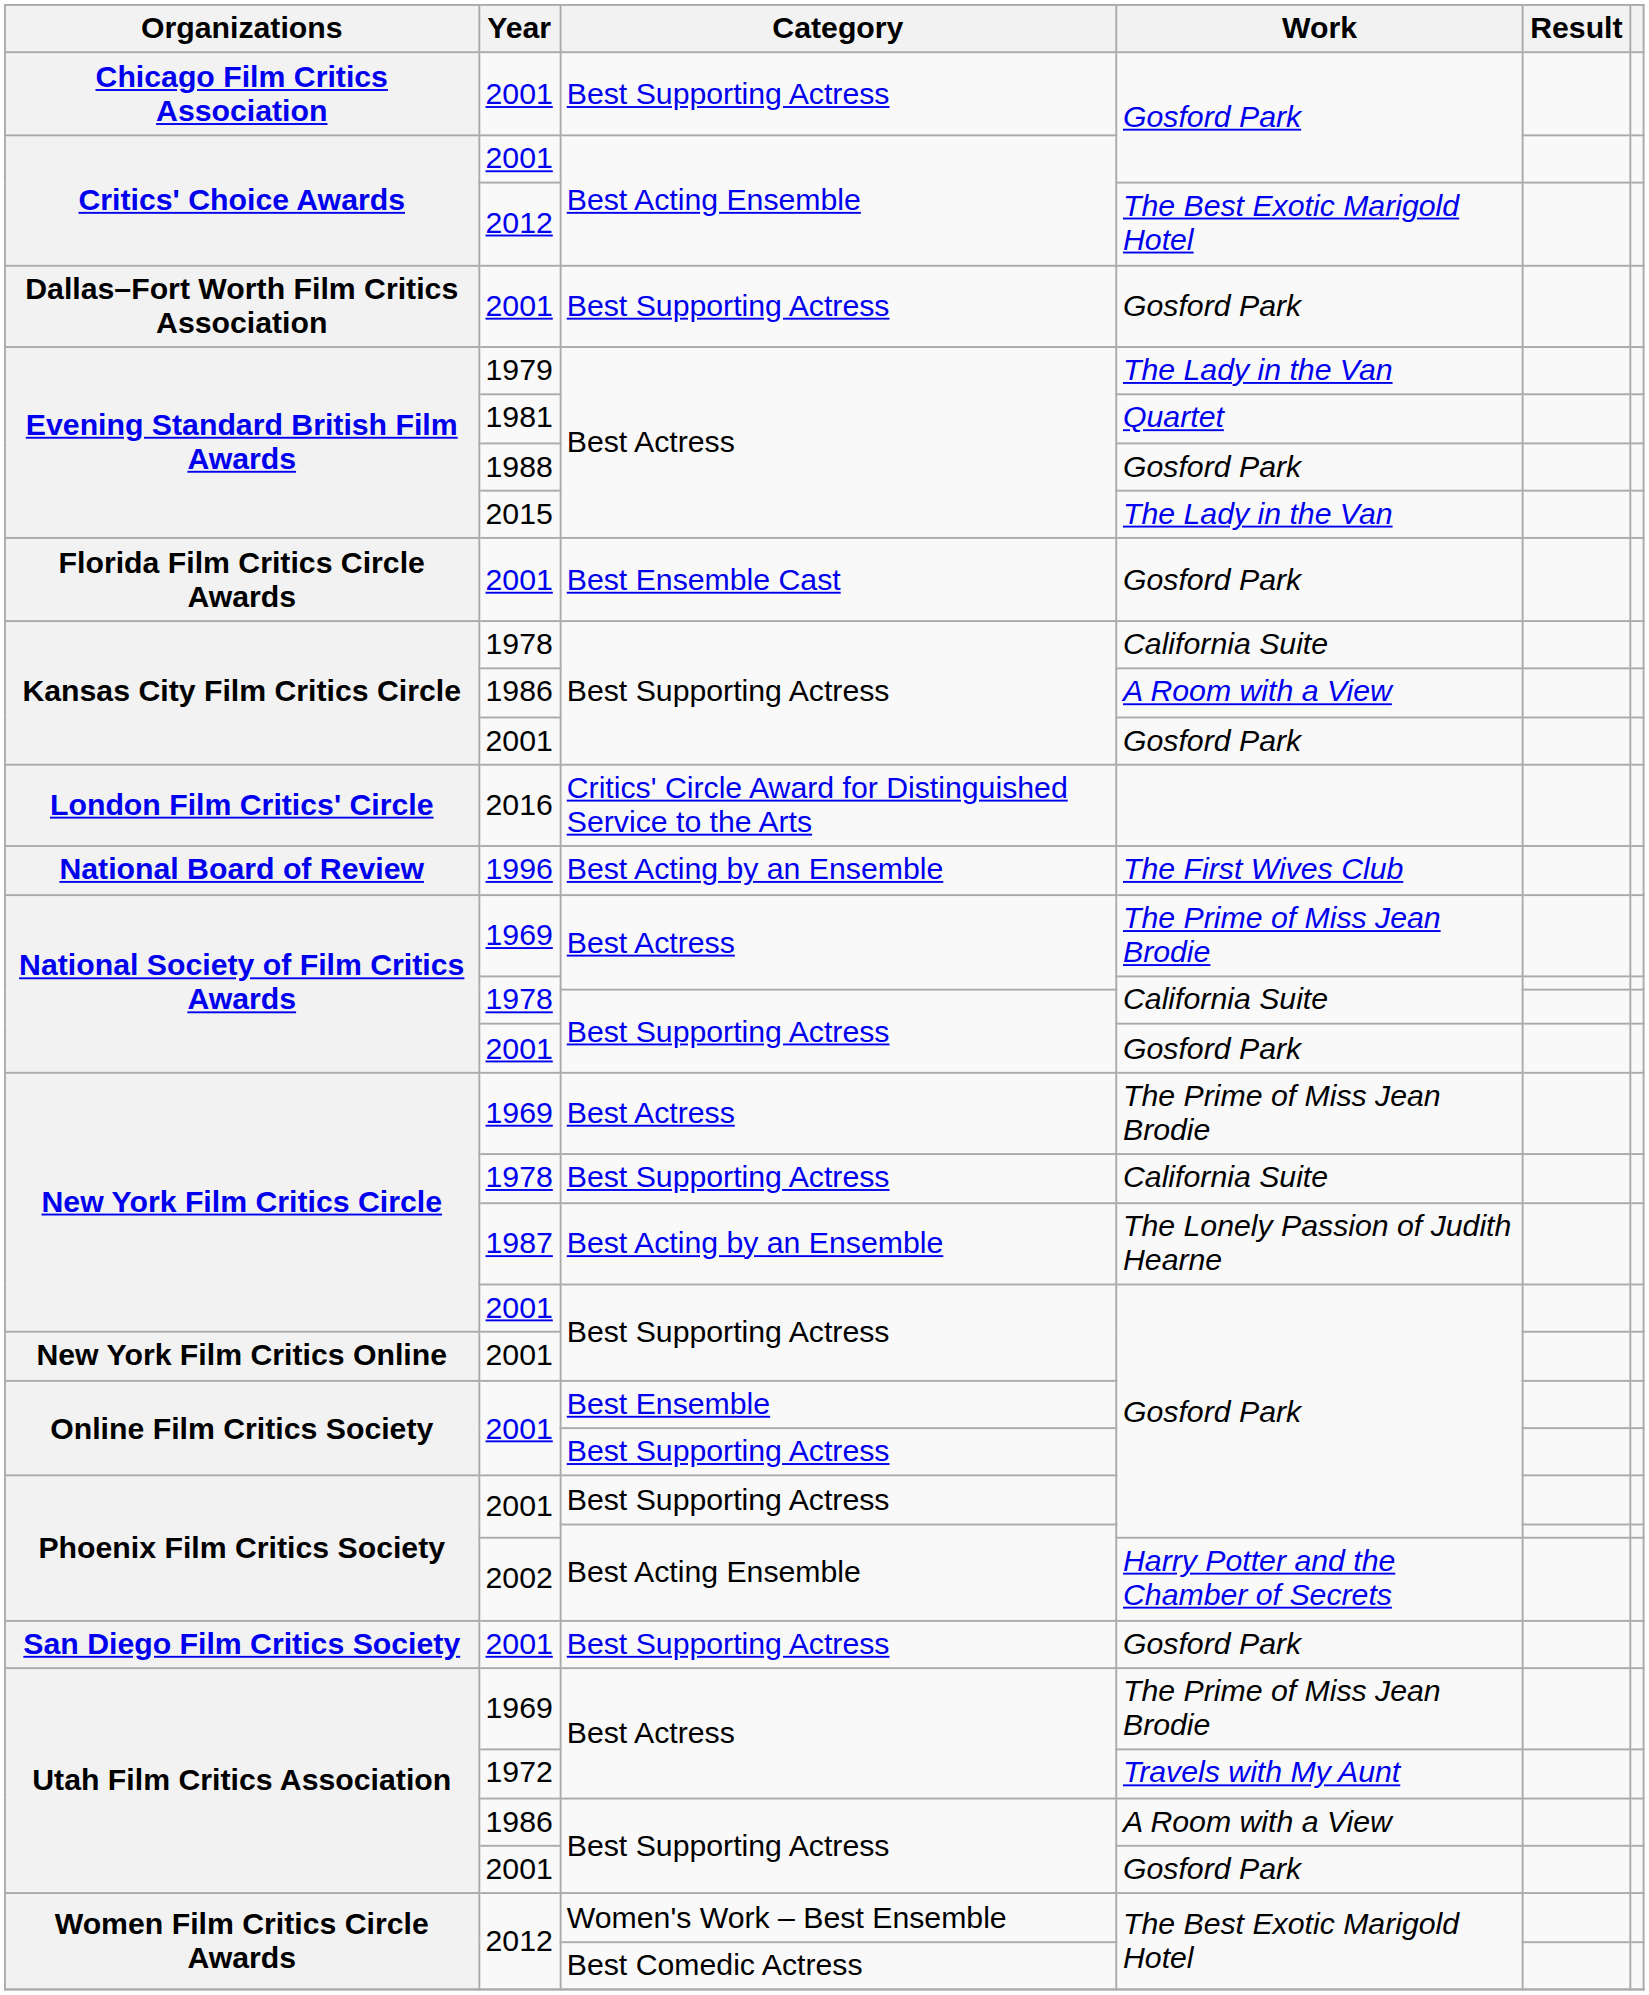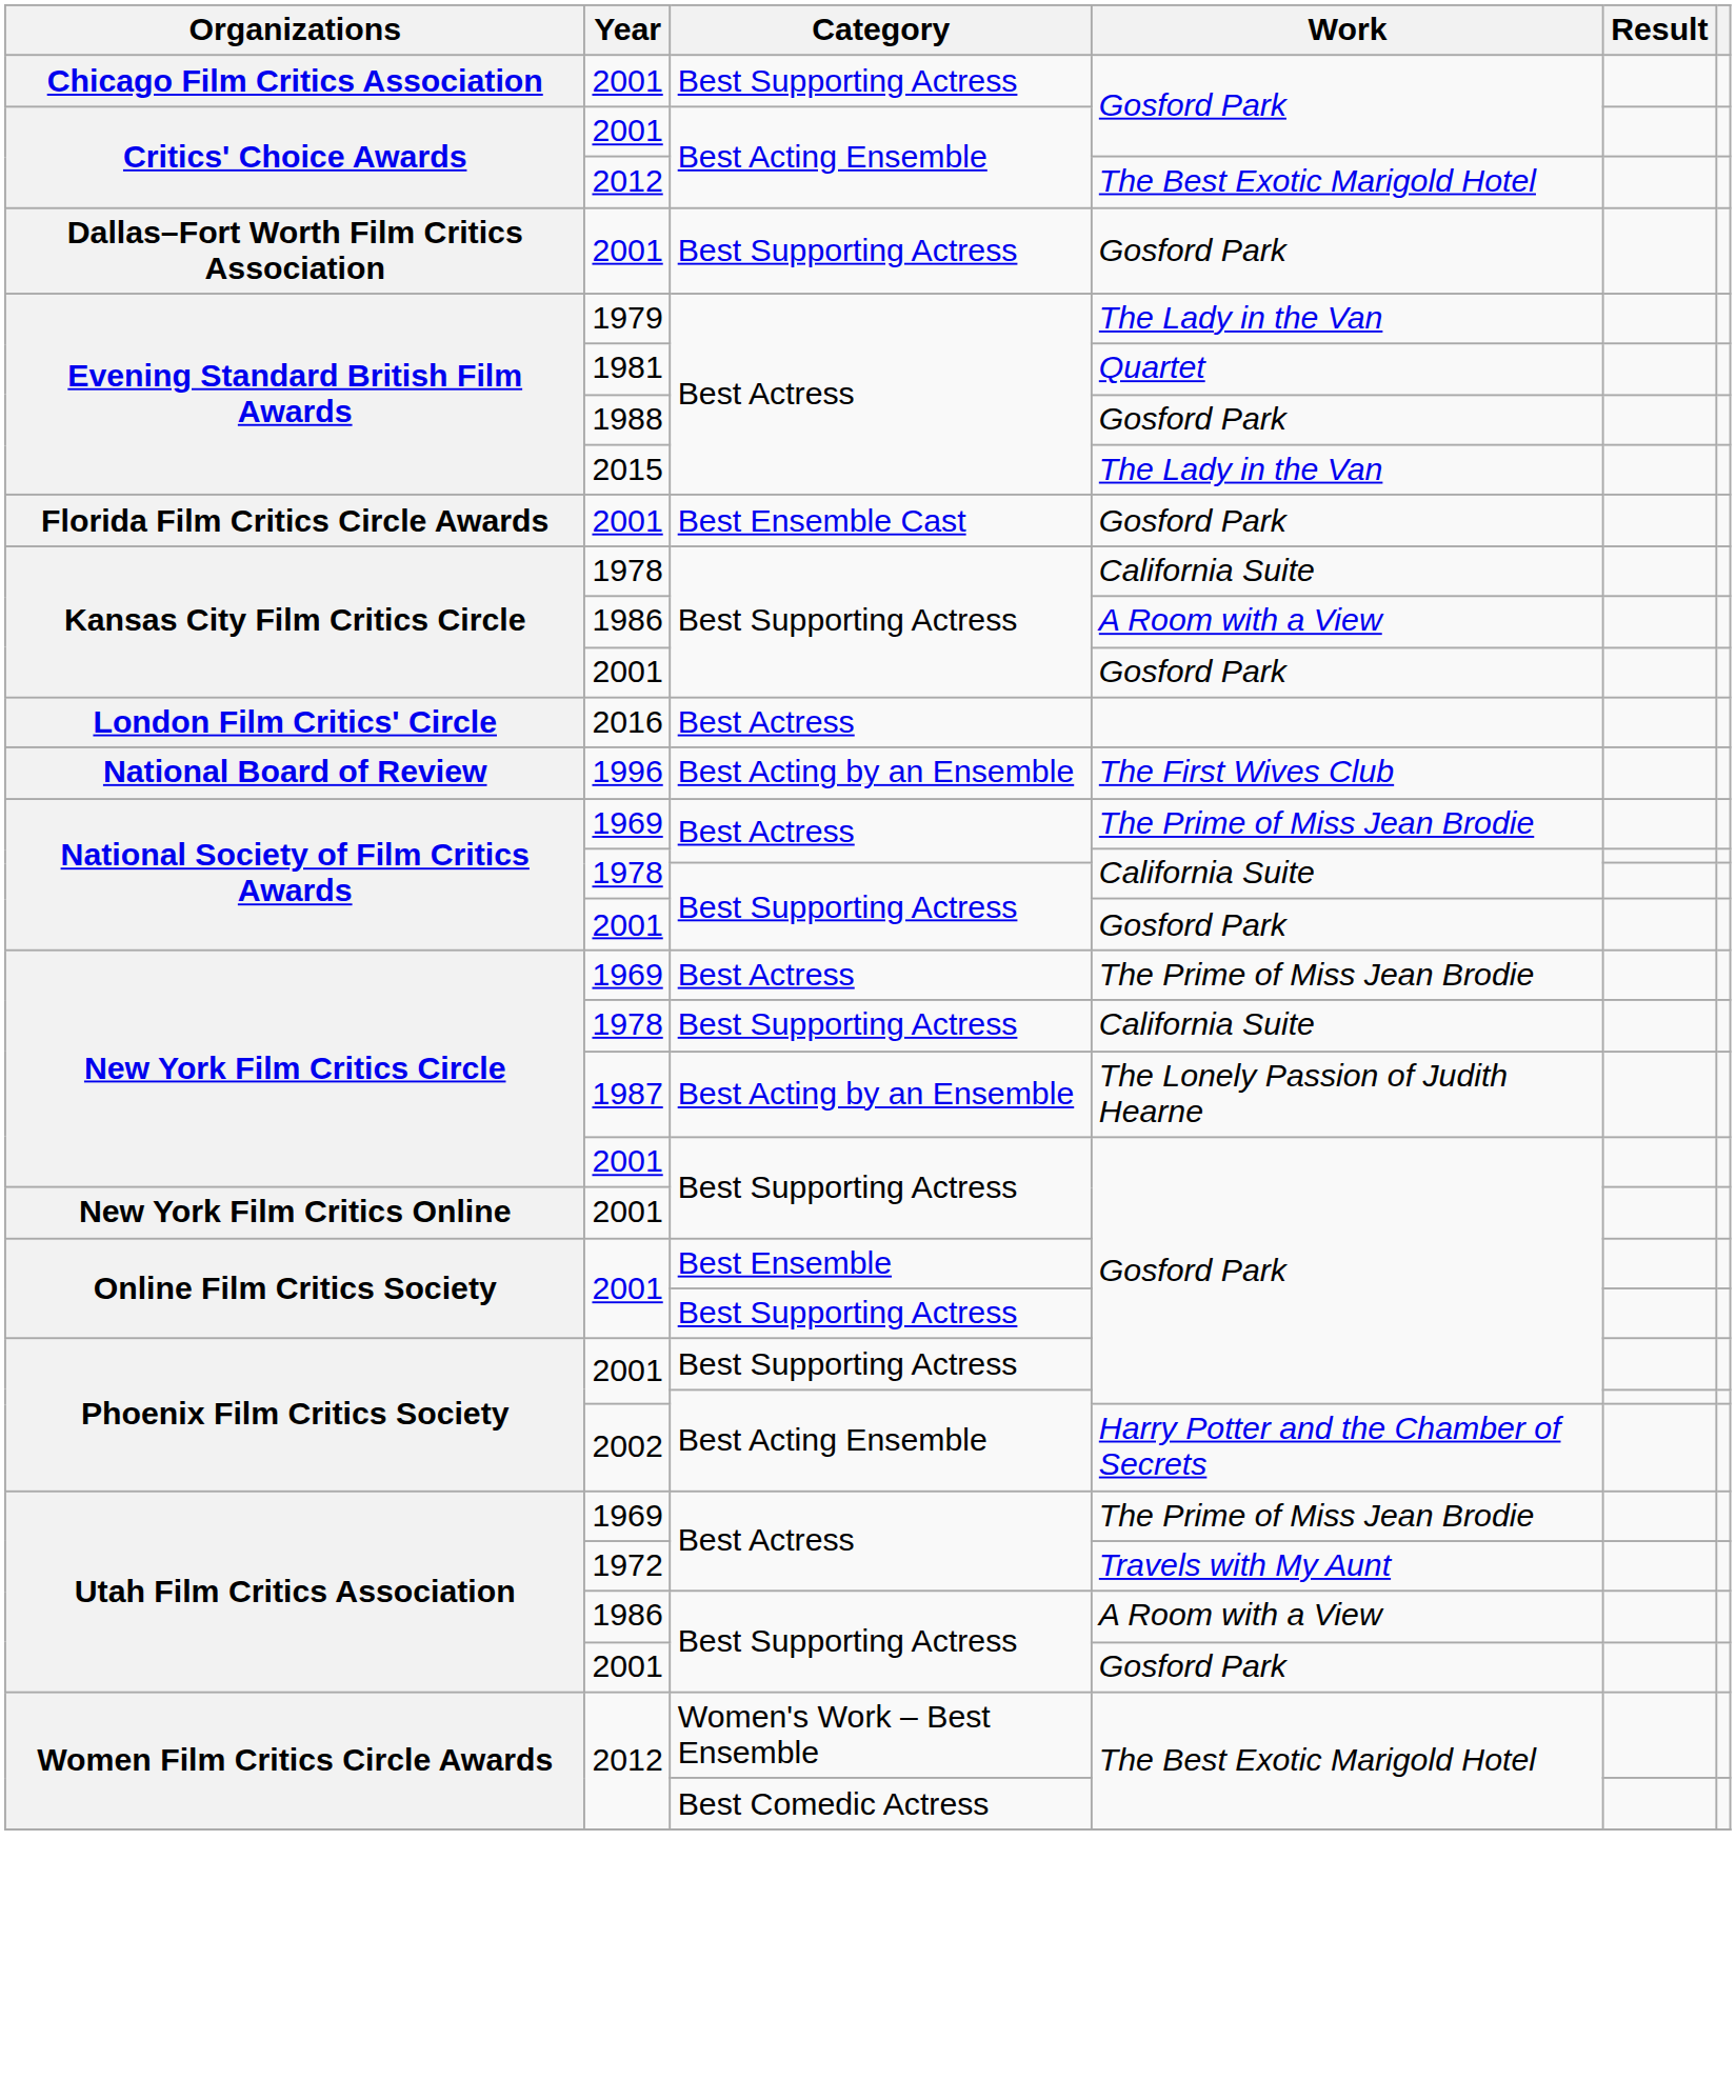 <table class= "wikitable plainrowheaders sortable">
 <tr>
 <th scope="col">Organizations</th>
 <th scope="col">Year</th>
 <th scope="col">Category</th>
 <th scope="col">Work</th>
 <th scope="col">Result</th>
 <th scope="col" class="unsortable"></th>
 </tr>
 <tr>
 <th scope="row" rowspan="1"><a href='#'>Chicago Film Critics Association</a></th>
 <td><a href='#'>2001</a></td>
 <td><a href='#'>Best Supporting Actress</a></td>
 <td rowspan=2><em><a href='#'>Gosford Park</a></em></td>
 <td></td>
 <td></td>
 </tr>
 <tr>
 <th scope="row" rowspan="2"><a href='#'>Critics' Choice Awards</a></th>
 <td><a href='#'>2001</a></td>
 <td rowspan=2><a href='#'>Best Acting Ensemble</a></td>
 <td></td>
 <td></td>
 </tr>
 <tr>
 <td><a href='#'>2012</a></td>
 <td><em><a href='#'>The Best Exotic Marigold Hotel</a></em></td>
 <td></td>
 <td></td>
 </tr>
 <tr>
 <th scope="row" rowspan="1">Dallas–Fort Worth Film Critics Association</th>
 <td><a href='#'>2001</a></td>
 <td><a href='#'>Best Supporting Actress</a></td>
 <td><em>Gosford Park</em></td>
 <td></td>
 <td></td>
 </tr>
 <tr>
 <th scope="row" rowspan="4"><a href='#'>Evening Standard British Film Awards</a></th>
 <td>1979</td>
 <td rowspan=4>Best Actress</td>
 <td><em><a href='#'>The Lady in the Van</a></em></td>
 <td></td>
 <td></td>
 </tr>
 <tr>
 <td>1981</td>
 <td><em><a href='#'>Quartet</a></em></td>
 <td></td>
 <td></td>
 </tr>
 <tr>
 <td>1988</td>
 <td><em>Gosford Park</em></td>
 <td></td>
 <td></td>
 </tr>
 <tr>
 <td>2015</td>
 <td><em><a href='#'>The Lady in the Van</a></em></td>
 <td></td>
 <td></td>
 </tr>
 <tr>
 <th scope="row" rowspan="1">Florida Film Critics Circle Awards</th>
 <td><a href='#'>2001</a></td>
 <td><a href='#'>Best Ensemble Cast</a></td>
 <td><em>Gosford Park</em></td>
 <td></td>
 <td></td>
 </tr>
 <tr>
 <th scope="row" rowspan="3">Kansas City Film Critics Circle</th>
 <td>1978</td>
 <td rowspan=3>Best Supporting Actress</td>
 <td><em>California Suite</em></td>
 <td></td>
 <td></td>
 </tr>
 <tr>
 <td>1986</td>
 <td><em><a href='#'>A Room with a View</a></em></td>
 <td></td>
 <td></td>
 </tr>
 <tr>
 <td>2001</td>
 <td><em>Gosford Park</em></td>
 <td></td>
 <td></td>
 </tr>
 <tr>
 <th scope="row" rowspan="1"><a href='#'>London Film Critics' Circle</a></th>
 <td>2016</td>
-<td><a href='#'>Critics' Circle Award for Distinguished Service to the Arts</a></td>
+<td><a href='#'>Best Actress</a></td>
 <td></td>
 <td></td>
 <td></td>
 </tr>
 <tr>
 <th scope="row" rowspan="1"><a href='#'>National Board of Review</a></th>
 <td><a href='#'>1996</a></td>
 <td><a href='#'>Best Acting by an Ensemble</a></td>
 <td><em><a href='#'>The First Wives Club</a></em></td>
 <td></td>
 <td></td>
 </tr>
 <tr>
 <th scope="row" rowspan="4"><a href='#'>National Society of Film Critics Awards</a></th>
 <td><a href='#'>1969</a></td>
 <td rowspan=2><a href='#'>Best Actress</a></td>
 <td><em><a href='#'>The Prime of Miss Jean Brodie</a></em></td>
 <td></td>
 <td></td>
 </tr>
 <tr>
 <td rowspan=2><a href='#'>1978</a></td>
 <td rowspan=2><em>California Suite</em></td>
 <td></td>
 <td></td>
 </tr>
 <tr>
 <td rowspan=2><a href='#'>Best Supporting Actress</a></td>
 <td></td>
 <td></td>
 </tr>
 <tr>
 <td><a href='#'>2001</a></td>
 <td><em>Gosford Park</em></td>
 <td></td>
 <td></td>
 </tr>
 <tr>
 <th scope="row" rowspan="4"><a href='#'>New York Film Critics Circle</a></th>
 <td><a href='#'>1969</a></td>
 <td><a href='#'>Best Actress</a></td>
 <td><em>The Prime of Miss Jean Brodie</em></td>
 <td></td>
 <td></td>
 </tr>
 <tr>
 <td><a href='#'>1978</a></td>
 <td><a href='#'>Best Supporting Actress</a></td>
 <td><em>California Suite</em></td>
 <td></td>
 <td></td>
 </tr>
 <tr>
 <td><a href='#'>1987</a></td>
 <td><a href='#'>Best Acting by an Ensemble</a></td>
 <td><em>The Lonely Passion of Judith Hearne</em></td>
 <td></td>
 <td></td>
 </tr>
 <tr>
 <td><a href='#'>2001</a></td>
 <td rowspan=2>Best Supporting Actress</td>
 <td rowspan=6><em>Gosford Park</em></td>
 <td></td>
 <td></td>
 </tr>
 <tr>
 <th scope="row" rowspan="1">New York Film Critics Online</th>
 <td>2001</td>
 <td></td>
 <td></td>
 </tr>
 <tr>
 <th scope="row" rowspan="2">Online Film Critics Society</th>
 <td rowspan=2><a href='#'>2001</a></td>
 <td><a href='#'>Best Ensemble</a></td>
 <td></td>
 </tr>
 <tr>
 <td><a href='#'>Best Supporting Actress</a></td>
 <td></td>
 <td></td>
 </tr>
 <tr>
 <th scope="row" rowspan="3">Phoenix Film Critics Society</th>
 <td rowspan=2>2001</td>
 <td>Best Supporting Actress</td>
 <td></td>
 <td></td>
 </tr>
 <tr>
 <td rowspan=2>Best Acting Ensemble</td>
 <td></td>
 <td></td>
 </tr>
 <tr>
 <td>2002</td>
 <td><em><a href='#'>Harry Potter and the Chamber of Secrets</a></em></td>
 <td></td>
 <td></td>
 </tr>
 <tr>
-<th scope="row" rowspan="1"><a href='#'>San Diego Film Critics Society</a></th>
-<td><a href='#'>2001</a></td>
-<td><a href='#'>Best Supporting Actress</a></td>
-<td><em>Gosford Park</em></td>
-<td></td>
-<td></td>
-</tr>
-<tr>
 <th scope="row" rowspan="4">Utah Film Critics Association</th>
 <td>1969</td>
 <td rowspan=2>Best Actress</td>
 <td><em>The Prime of Miss Jean Brodie</em></td>
 <td></td>
 <td></td>
 </tr>
 <tr>
 <td>1972</td>
 <td><em><a href='#'>Travels with My Aunt</a></em></td>
 <td></td>
 <td></td>
 </tr>
 <tr>
 <td>1986</td>
 <td rowspan=2>Best Supporting Actress</td>
 <td><em>A Room with a View</em></td>
 <td></td>
 <td></td>
 </tr>
 <tr>
 <td>2001</td>
 <td><em>Gosford Park</em></td>
 <td></td>
 <td></td>
 </tr>
 <tr>
 <th scope="row" rowspan="2">Women Film Critics Circle Awards</th>
 <td rowspan=2>2012</td>
 <td>Women's Work – Best Ensemble</td>
 <td rowspan=2><em>The Best Exotic Marigold Hotel</em></td>
 <td></td>
 <td></td>
 </tr>
 <tr>
 <td>Best Comedic Actress</td>
 <td></td>
 <td></td>
 </tr>
 <tr>
 </tr>
 </table>
